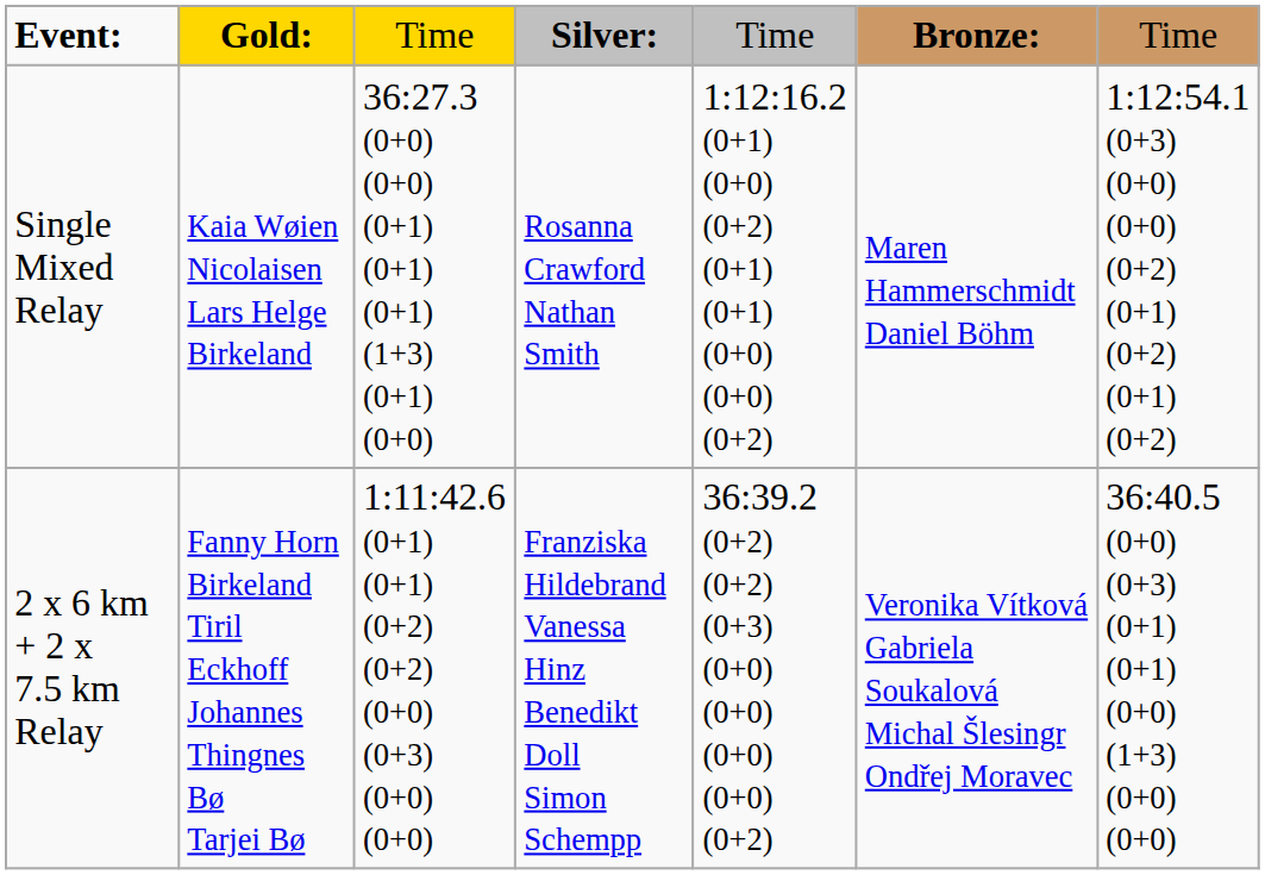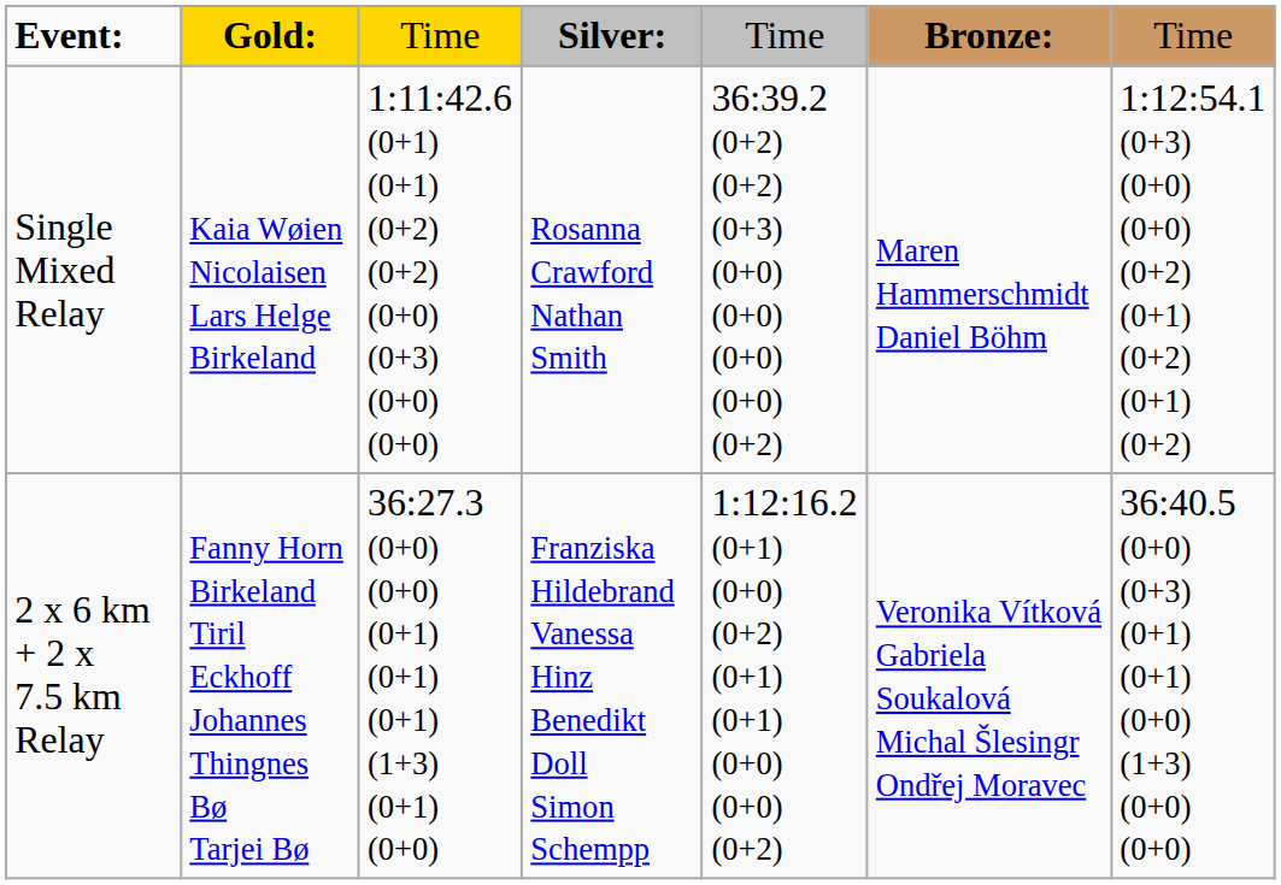 <table class="wikitable" border="1" style="width:85%;">
 <tr>
 <td><strong>Event:</strong></td>
 <td style="text-align:center;background-color:gold;"><strong>Gold:</strong></td>
 <td style="text-align:center;background-color:gold;">Time</td>
 <td style="text-align:center;background-color:silver;"><strong>Silver:</strong></td>
 <td style="text-align:center;background-color:silver;">Time</td>
 <td style="text-align:center;background-color:#CC9966;"><strong>Bronze:</strong></td>
 <td style="text-align:center;background-color:#CC9966;">Time</td>
 </tr>
 <tr>
 <td>Single Mixed Relay<br></td>
 <td><strong></strong><br><small><a href='#'>Kaia Wøien Nicolaisen</a><br><a href='#'>Lars Helge Birkeland</a></small></td>
-<td>36:27.3<br><small>(0+0) (0+0)<br>(0+1) (0+1)<br>(0+1) (1+3)<br>(0+1) (0+0)</small></td>
+<td>1:11:42.6<br><small>(0+1) (0+1)<br>(0+2) (0+2)<br>(0+0) (0+3)<br>(0+0) (0+0)</small></td>
 <td><br><small><a href='#'>Rosanna Crawford</a><br><a href='#'>Nathan Smith</a></small></td>
-<td>1:12:16.2<br><small>(0+1) (0+0)<br>(0+2) (0+1)<br>(0+1) (0+0)<br>(0+0) (0+2)</small></td>
+<td>36:39.2<br><small>(0+2) (0+2)<br>(0+3) (0+0)<br>(0+0) (0+0)<br>(0+0) (0+2)</small></td>
 <td><br><small><a href='#'>Maren Hammerschmidt</a><br><a href='#'>Daniel Böhm</a></small></td>
 <td>1:12:54.1<br><small>(0+3) (0+0)<br>(0+0) (0+2)<br>(0+1) (0+2)<br>(0+1) (0+2)</small></td>
 </tr>
 <tr>
 <td>2 x 6 km + 2 x 7.5 km Relay<br></td>
 <td><strong></strong><br><small><a href='#'>Fanny Horn Birkeland</a><br><a href='#'>Tiril Eckhoff</a><br><a href='#'>Johannes Thingnes Bø</a><br><a href='#'>Tarjei Bø</a></small></td>
-<td>1:11:42.6<br><small>(0+1) (0+1)<br>(0+2) (0+2)<br>(0+0) (0+3)<br>(0+0) (0+0)</small></td>
+<td>36:27.3<br><small>(0+0) (0+0)<br>(0+1) (0+1)<br>(0+1) (1+3)<br>(0+1) (0+0)</small></td>
 <td><br><small><a href='#'>Franziska Hildebrand</a><br><a href='#'>Vanessa Hinz</a><br><a href='#'>Benedikt Doll</a><br><a href='#'>Simon Schempp</a></small></td>
-<td>36:39.2<br><small>(0+2) (0+2)<br>(0+3) (0+0)<br>(0+0) (0+0)<br>(0+0) (0+2)</small></td>
+<td>1:12:16.2<br><small>(0+1) (0+0)<br>(0+2) (0+1)<br>(0+1) (0+0)<br>(0+0) (0+2)</small></td>
 <td><br><small><a href='#'>Veronika Vítková</a><br><a href='#'>Gabriela Soukalová</a><br><a href='#'>Michal Šlesingr</a><br><a href='#'>Ondřej Moravec</a></small></td>
 <td>36:40.5<br><small>(0+0) (0+3)<br>(0+1) (0+1)<br>(0+0) (1+3)<br>(0+0) (0+0)</small></td>
 </tr>
 </table>
